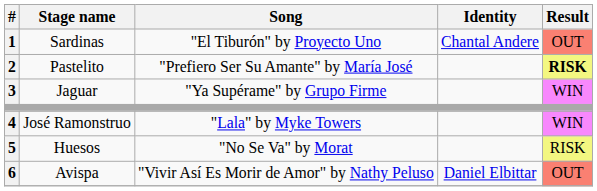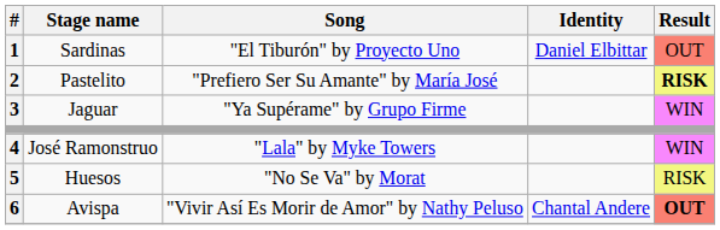 <table class="wikitable plainrowheaders" style="text-align: center;">
 <tr>
 <th>#</th>
 <th>Stage name</th>
 <th>Song</th>
 <th>Identity</th>
 <th>Result</th>
 </tr>
 <tr>
 <th>1</th>
 <td>Sardinas</td>
 <td>"El Tiburón" by <a href='#'>Proyecto Uno</a></td>
-<td><a href='#'>Chantal Andere</a></td>
+<td><a href='#'>Daniel Elbittar</a></td>
 <td bgcolor=salmon>OUT</td>
 </tr>
 <tr>
 <th>2</th>
 <td>Pastelito</td>
 <td>"Prefiero Ser Su Amante" by <a href='#'>María José</a></td>
 <td></td>
 <td bgcolor=#F3F781><strong>RISK</strong></td>
 </tr>
 <tr>
 <th>3</th>
 <td>Jaguar</td>
 <td>"Ya Supérame" by <a href='#'>Grupo Firme</a></td>
 <td></td>
 <td bgcolor=#F888FD>WIN</td>
 </tr>
 <tr>
 <td colspan="5" style="background:darkgray"></td>
 </tr>
 <tr>
 <th>4</th>
 <td>José Ramonstruo</td>
 <td>"<a href='#'>Lala</a>" by <a href='#'>Myke Towers</a></td>
 <td></td>
 <td bgcolor=#F888FD>WIN</td>
 </tr>
 <tr>
 <th>5</th>
 <td>Huesos</td>
 <td>"No Se Va" by <a href='#'>Morat</a></td>
 <td></td>
 <td bgcolor=#F3F781>RISK</td>
 </tr>
 <tr>
 <th>6</th>
 <td>Avispa</td>
 <td>"Vivir Así Es Morir de Amor" by <a href='#'>Nathy Peluso</a></td>
-<td><a href='#'>Daniel Elbittar</a></td>
-<td bgcolor=salmon>OUT</td>
+<td><a href='#'>Chantal Andere</a></td>
+<td bgcolor=salmon><strong>OUT</strong></td>
 </tr>
 <tr>
 </tr>
 </table>
